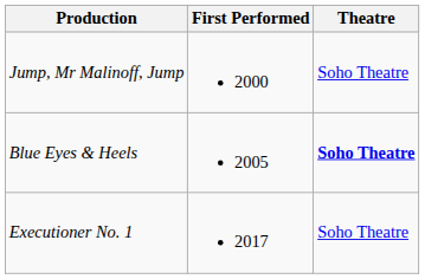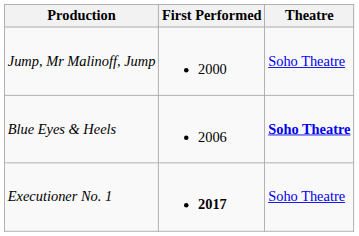 <table class="wikitable">
 <tr style="background:#ccc; text-align:center;">
 <th>Production</th>
 <th>First Performed</th>
 <th>Theatre</th>
 </tr>
 <tr>
 <td><em>Jump, Mr Malinoff, Jump</em></td>
 <td><br><ul><li>2000</li></ul></td>
 <td><a href='#'>Soho Theatre</a></td>
 </tr>
 <tr>
 <td><em>Blue Eyes & Heels</em></td>
-<td><br><ul><li>2005</li></ul></td>
+<td><br><ul><li>2006</li></ul></td>
 <td><strong><a href='#'>Soho Theatre</a></strong></td>
 </tr>
 <tr>
 <td><em>Executioner No. 1</em></td>
-<td><br><ul><li>2017</li></ul></td>
+<td><strong><br><ul><li>2017</li></ul></strong></td>
 <td><a href='#'>Soho Theatre</a></td>
 </tr>
 </table>
